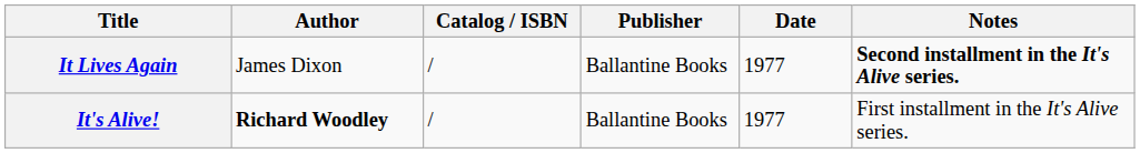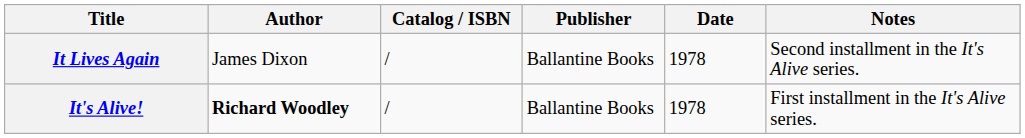 <table class="wikitable sortable" style="width:100%;">
 <tr>
 <th width=20%>Title</th>
 <th width=17%>Author</th>
 <th width=14%>Catalog / ISBN</th>
 <th width=14%>Publisher</th>
 <th width=10%>Date</th>
 <th width=25%>Notes</th>
 </tr>
 <tr>
 <th><em><a href='#'>It Lives Again</a></em></th>
 <td>James Dixon</td>
 <td>/</td>
 <td>Ballantine Books</td>
-<td>1977</td>
-<td><strong>Second installment in the <em>It's Alive</em> series.</strong></td>
+<td>1978</td>
+<td>Second installment in the <em>It's Alive</em> series.</td>
 </tr>
 <tr>
 <th><em><a href='#'>It's Alive!</a></em></th>
 <td><strong>Richard Woodley</strong></td>
 <td> /</td>
 <td>Ballantine Books</td>
-<td>1977</td>
+<td>1978</td>
 <td>First installment in the <em>It's Alive</em> series.</td>
 </tr>
 </table>
